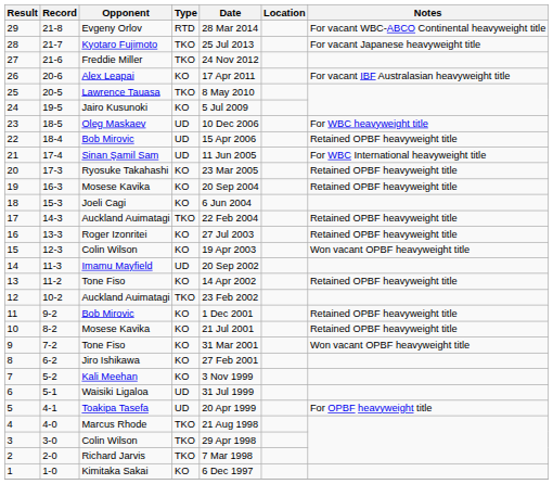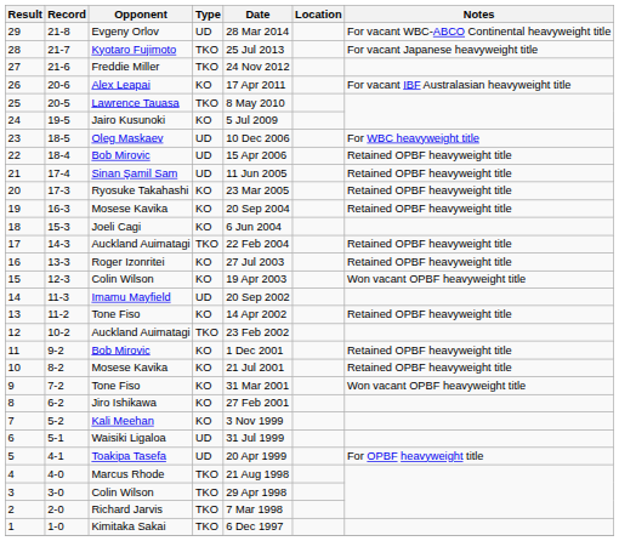 <table class="wikitable sortable" style="font-size: 85%;">
 <tr>
 <th>Result</th>
 <th class="unsortable">Record</th>
 <th>Opponent</th>
 <th>Type</th>
 <th>Date</th>
 <th>Location</th>
 <th>Notes</th>
 </tr>
 <tr>
 <td>29</td>
 <td>21-8</td>
 <td style="text-align:left;"> Evgeny Orlov</td>
-<td>RTD</td>
+<td>UD</td>
 <td>28 Mar 2014</td>
 <td style="text-align:left;"> </td>
 <td>For vacant WBC-<a href='#'>ABCO</a> Continental heavyweight title</td>
 </tr>
 <tr>
 <td>28</td>
 <td>21-7</td>
 <td style="text-align:left;"> <a href='#'>Kyotaro Fujimoto</a></td>
 <td>TKO</td>
 <td>25 Jul 2013</td>
 <td style="text-align:left;"> </td>
 <td>For vacant Japanese heavyweight title</td>
 </tr>
 <tr>
 <td>27</td>
 <td>21-6</td>
 <td style="text-align:left;"> Freddie Miller</td>
 <td>TKO</td>
 <td>24 Nov 2012</td>
 <td style="text-align:left;"> </td>
 </tr>
 <tr>
 <td>26</td>
 <td>20-6</td>
 <td style="text-align:left;"> <a href='#'>Alex Leapai</a></td>
 <td>KO</td>
 <td>17 Apr 2011</td>
 <td style="text-align:left;"> </td>
 <td>For vacant <a href='#'>IBF</a> Australasian heavyweight title</td>
 </tr>
 <tr>
 <td>25</td>
 <td>20-5</td>
 <td style="text-align:left;"> <a href='#'>Lawrence Tauasa</a></td>
 <td>TKO</td>
 <td>8 May 2010</td>
 <td style="text-align:left;"> </td>
 </tr>
 <tr>
 <td>24</td>
 <td>19-5</td>
 <td style="text-align:left;"> Jairo Kusunoki</td>
 <td>KO</td>
 <td>5 Jul 2009</td>
 <td style="text-align:left;"> </td>
 </tr>
 <tr>
 <td>23</td>
 <td>18-5</td>
 <td style="text-align:left;"> <a href='#'>Oleg Maskaev</a></td>
 <td>UD</td>
 <td>10 Dec 2006</td>
 <td style="text-align:left;"> </td>
 <td>For <a href='#'>WBC heavyweight title</a></td>
 </tr>
 <tr>
 <td>22</td>
 <td>18-4</td>
 <td style="text-align:left;"> <a href='#'>Bob Mirovic</a></td>
 <td>UD</td>
 <td>15 Apr 2006</td>
 <td style="text-align:left;"> </td>
 <td>Retained OPBF heavyweight title</td>
 </tr>
 <tr>
 <td>21</td>
 <td>17-4</td>
 <td style="text-align:left;"> <a href='#'>Sinan Şamil Sam</a></td>
 <td>UD</td>
 <td>11 Jun 2005</td>
 <td style="text-align:left;"> </td>
-<td>For <a href='#'>WBC</a> International heavyweight title</td>
+<td>Retained OPBF heavyweight title</td>
 </tr>
 <tr>
 <td>20</td>
 <td>17-3</td>
 <td style="text-align:left;"> Ryosuke Takahashi</td>
 <td>KO</td>
 <td>23 Mar 2005</td>
 <td style="text-align:left;"> </td>
 <td>Retained OPBF heavyweight title</td>
 </tr>
 <tr>
 <td>19</td>
 <td>16-3</td>
 <td style="text-align:left;"> Mosese Kavika</td>
 <td>KO</td>
 <td>20 Sep 2004</td>
 <td style="text-align:left;"> </td>
 <td>Retained OPBF heavyweight title</td>
 </tr>
 <tr>
 <td>18</td>
 <td>15-3</td>
 <td style="text-align:left;"> Joeli Cagi</td>
 <td>KO</td>
 <td>6 Jun 2004</td>
 <td style="text-align:left;"> </td>
 </tr>
 <tr>
 <td>17</td>
 <td>14-3</td>
 <td style="text-align:left;"> Auckland Auimatagi</td>
 <td>TKO</td>
 <td>22 Feb 2004</td>
 <td style="text-align:left;"> </td>
 <td>Retained OPBF heavyweight title</td>
 </tr>
 <tr>
 <td>16</td>
 <td>13-3</td>
 <td style="text-align:left;"> Roger Izonritei</td>
 <td>KO</td>
 <td>27 Jul 2003</td>
 <td style="text-align:left;"> </td>
 <td>Retained OPBF heavyweight title</td>
 </tr>
 <tr>
 <td>15</td>
 <td>12-3</td>
 <td style="text-align:left;"> Colin Wilson</td>
 <td>KO</td>
 <td>19 Apr 2003</td>
 <td style="text-align:left;"> </td>
 <td>Won vacant OPBF heavyweight title</td>
 </tr>
 <tr>
 <td>14</td>
 <td>11-3</td>
 <td style="text-align:left;"> <a href='#'>Imamu Mayfield</a></td>
 <td>UD</td>
 <td>20 Sep 2002</td>
 <td style="text-align:left;"> </td>
 </tr>
 <tr>
 <td>13</td>
 <td>11-2</td>
 <td style="text-align:left;"> Tone Fiso</td>
 <td>KO</td>
 <td>14 Apr 2002</td>
 <td style="text-align:left;"> </td>
 <td>Retained OPBF heavyweight title</td>
 </tr>
 <tr>
 <td>12</td>
 <td>10-2</td>
 <td style="text-align:left;"> Auckland Auimatagi</td>
 <td>TKO</td>
 <td>23 Feb 2002</td>
 <td style="text-align:left;"> </td>
 </tr>
 <tr>
 <td>11</td>
 <td>9-2</td>
 <td style="text-align:left;"> <a href='#'>Bob Mirovic</a></td>
 <td>KO</td>
 <td>1 Dec 2001</td>
 <td style="text-align:left;"> </td>
 <td>Retained OPBF heavyweight title</td>
 </tr>
 <tr>
 <td>10</td>
 <td>8-2</td>
 <td style="text-align:left;"> Mosese Kavika</td>
 <td>KO</td>
 <td>21 Jul 2001</td>
 <td style="text-align:left;"> </td>
 <td>Retained OPBF heavyweight title</td>
 </tr>
 <tr>
 <td>9</td>
 <td>7-2</td>
 <td style="text-align:left;"> Tone Fiso</td>
 <td>KO</td>
 <td>31 Mar 2001</td>
 <td style="text-align:left;"> </td>
 <td>Won vacant OPBF heavyweight title</td>
 </tr>
 <tr>
 <td>8</td>
 <td>6-2</td>
 <td style="text-align:left;"> Jiro Ishikawa</td>
 <td>KO</td>
 <td>27 Feb 2001</td>
 <td style="text-align:left;"> </td>
 </tr>
 <tr>
 <td>7</td>
 <td>5-2</td>
 <td style="text-align:left;"> <a href='#'>Kali Meehan</a></td>
 <td>KO</td>
 <td>3 Nov 1999</td>
 <td style="text-align:left;"> </td>
 <td></td>
 </tr>
 <tr>
 <td>6</td>
 <td>5-1</td>
 <td style="text-align:left;"> Waisiki Ligaloa</td>
 <td>UD</td>
 <td>31 Jul 1999</td>
 <td style="text-align:left;"> </td>
 </tr>
 <tr>
 <td>5</td>
 <td>4-1</td>
 <td style="text-align:left;"> <a href='#'>Toakipa Tasefa</a></td>
 <td>UD</td>
 <td>20 Apr 1999</td>
 <td style="text-align:left;"> </td>
 <td>For <a href='#'>OPBF</a> <a href='#'>heavyweight</a> title</td>
 </tr>
 <tr>
 <td>4</td>
 <td>4-0</td>
 <td style="text-align:left;"> Marcus Rhode</td>
 <td>TKO</td>
 <td>21 Aug 1998</td>
 <td style="text-align:left;"> </td>
 </tr>
 <tr>
 <td>3</td>
 <td>3-0</td>
 <td style="text-align:left;"> Colin Wilson</td>
 <td>TKO</td>
 <td>29 Apr 1998</td>
 <td style="text-align:left;"> </td>
 </tr>
 <tr>
 <td>2</td>
 <td>2-0</td>
 <td style="text-align:left;"> Richard Jarvis</td>
 <td>TKO</td>
 <td>7 Mar 1998</td>
 <td style="text-align:left;"> </td>
 </tr>
 <tr>
 <td>1</td>
 <td>1-0</td>
 <td style="text-align:left;"> Kimitaka Sakai</td>
-<td>KO</td>
+<td>TKO</td>
 <td>6 Dec 1997</td>
 <td style="text-align:left;"> </td>
 <td></td>
 </tr>
 <tr>
 </tr>
 </table>
